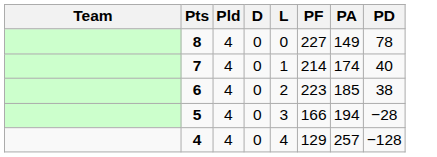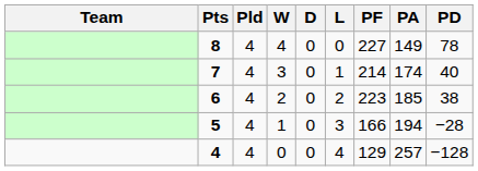 <table class=wikitable style="text-align:center">
 <tr>
 <th width=175>Team</th>
 <th width=20>Pts</th>
 <th width=20>Pld</th>
+<th width=20>W</th>
 <th width=20>D</th>
 <th width=20>L</th>
 <th width=20>PF</th>
 <th width=20>PA</th>
 <th width=30>PD</th>
 </tr>
 <tr>
 <td align=left style="background:#ccffcc;"></td>
 <td><strong>8</strong></td>
+<td>4</td>
 <td>4</td>
 <td>0</td>
 <td>0</td>
 <td>227</td>
 <td>149</td>
 <td>78</td>
 </tr>
 <tr>
 <td align=left style="background:#ccffcc;"></td>
 <td><strong>7</strong></td>
 <td>4</td>
+<td>3</td>
 <td>0</td>
 <td>1</td>
 <td>214</td>
 <td>174</td>
 <td>40</td>
 </tr>
 <tr>
 <td align=left style="background:#ccffcc;"></td>
 <td><strong>6</strong></td>
 <td>4</td>
+<td>2</td>
 <td>0</td>
 <td>2</td>
 <td>223</td>
 <td>185</td>
 <td>38</td>
 </tr>
 <tr>
 <td align=left style="background:#ccffcc;"></td>
 <td><strong>5</strong></td>
 <td>4</td>
+<td>1</td>
 <td>0</td>
 <td>3</td>
 <td>166</td>
 <td>194</td>
 <td>−28</td>
 </tr>
 <tr>
 <td align=left></td>
 <td><strong>4</strong></td>
 <td>4</td>
 <td>0</td>
+<td>0</td>
 <td>4</td>
 <td>129</td>
 <td>257</td>
 <td>−128</td>
 </tr>
 </table>
